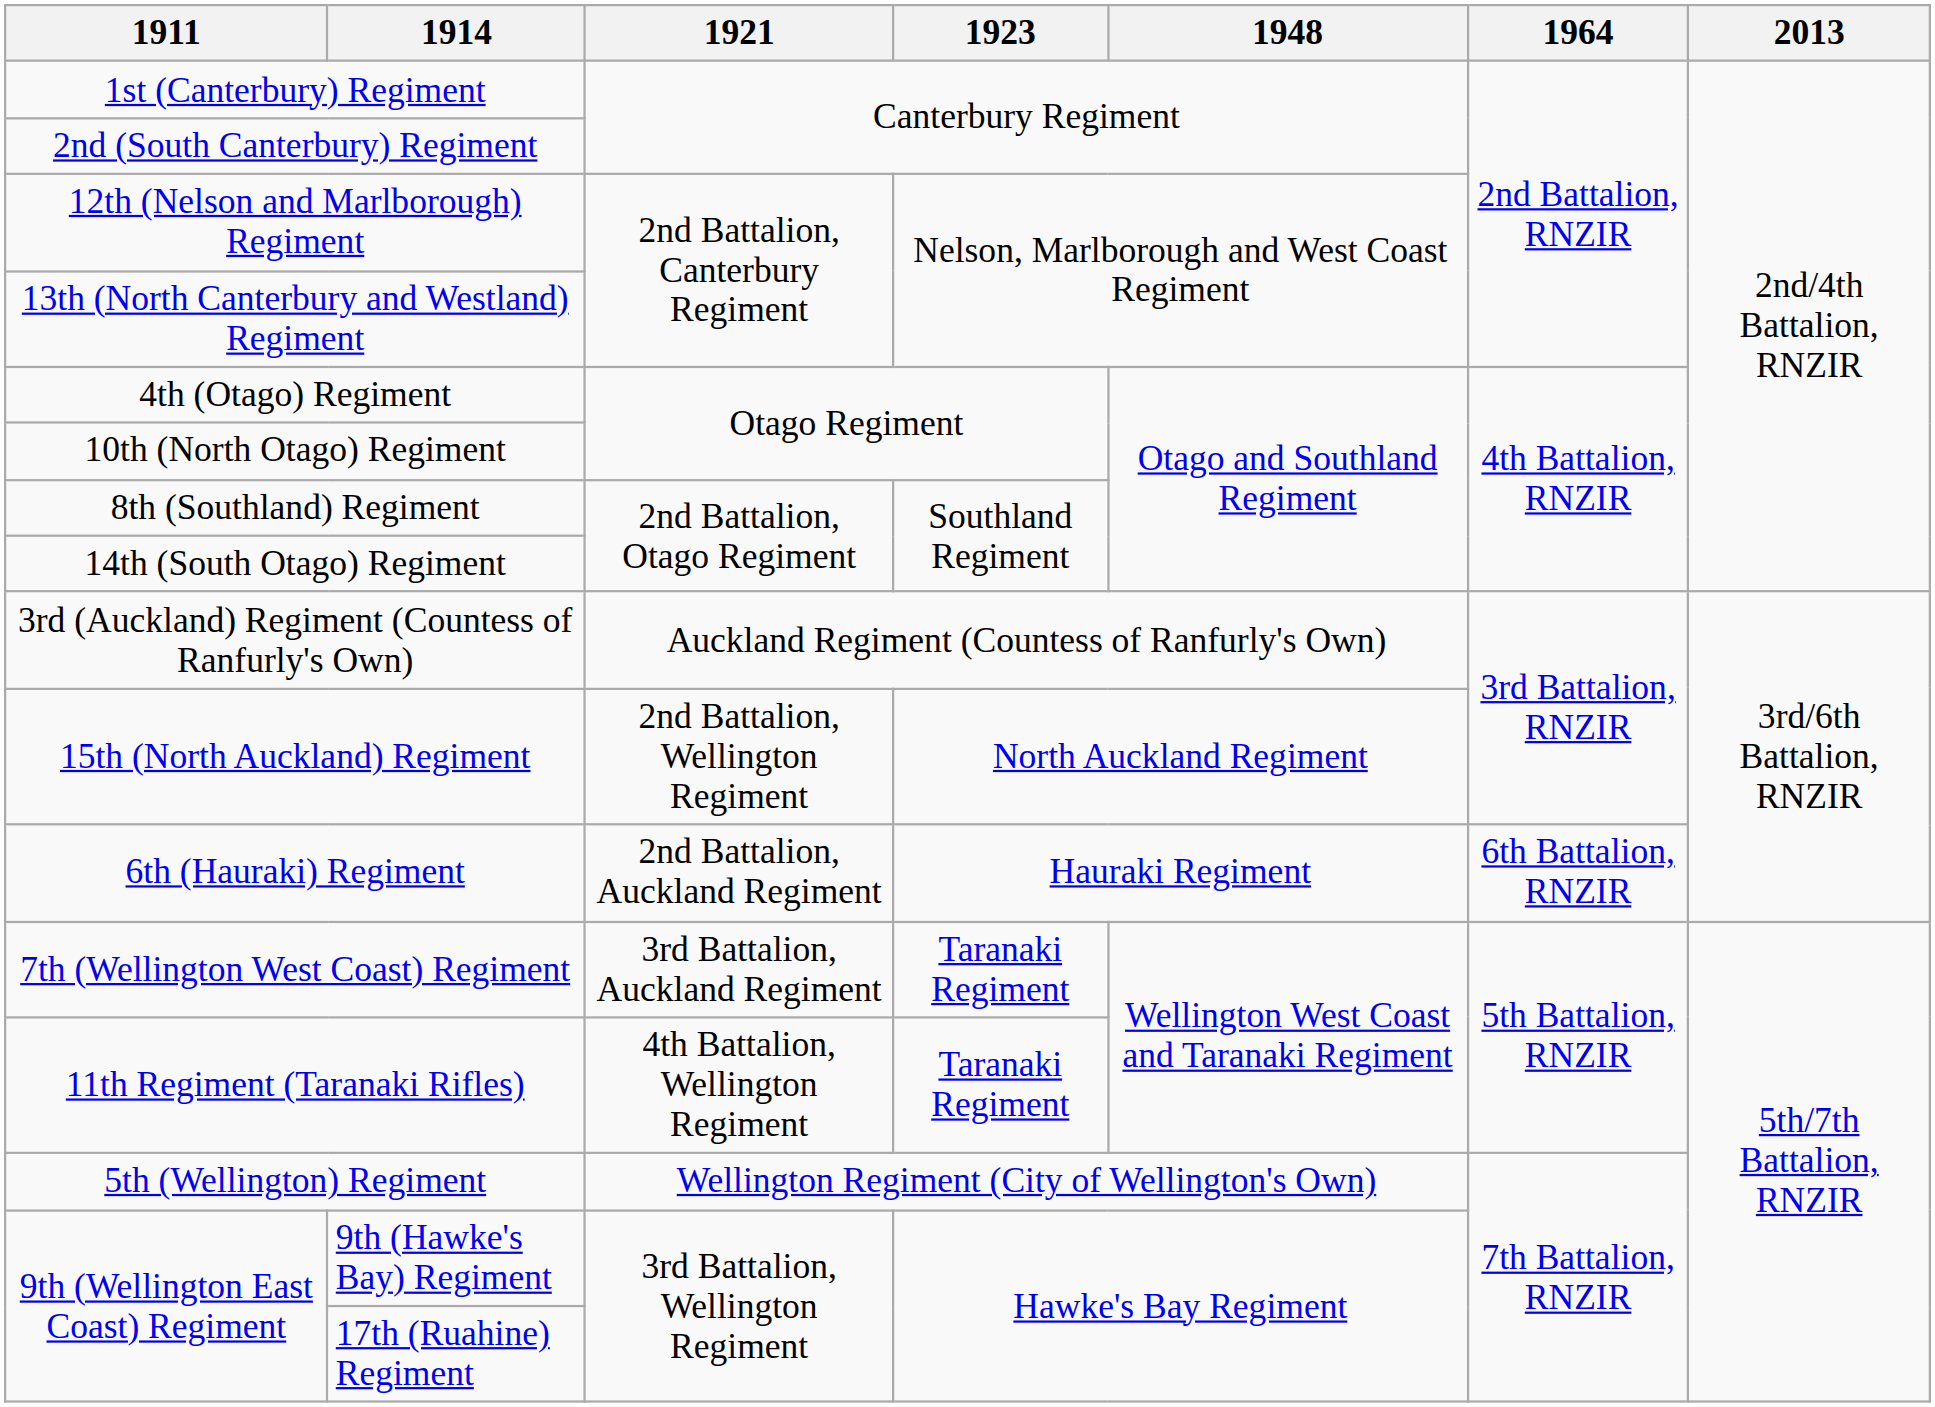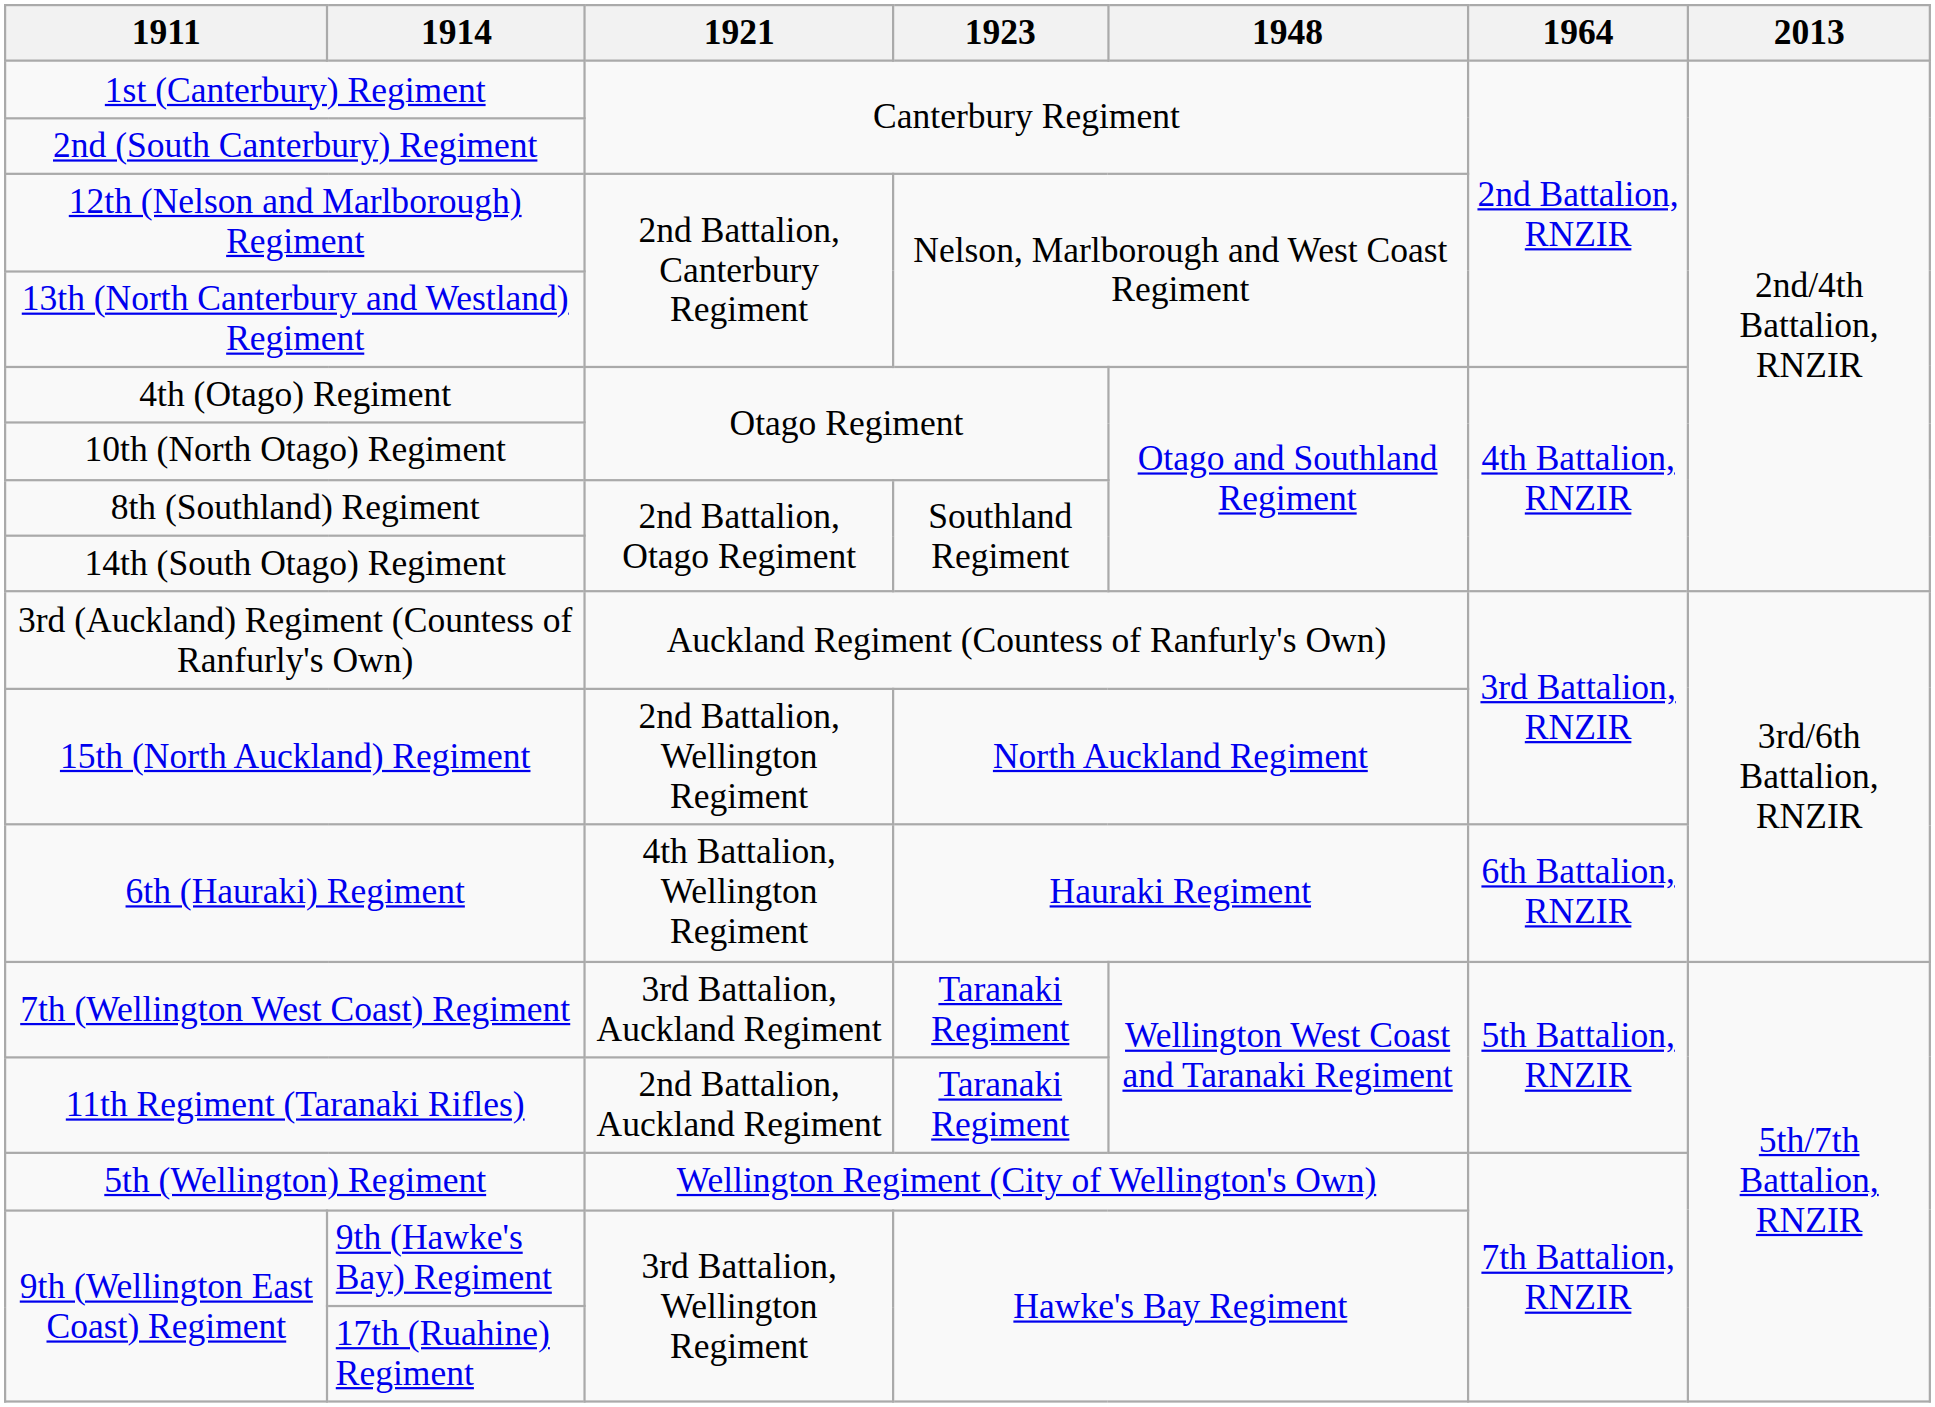 <table class="wikitable">
 <tr>
 <th>1911</th>
 <th>1914</th>
 <th>1921</th>
 <th>1923</th>
 <th>1948</th>
 <th>1964</th>
 <th>2013</th>
 </tr>
 <tr>
 <td rowspan="1" colspan="2" style="text-align:center;"><a href='#'>1st (Canterbury) Regiment</a></td>
 <td rowspan="2" colspan="3" style="text-align:center;">Canterbury Regiment</td>
 <td rowspan="4" colspan="1" style="text-align: center;"><a href='#'>2nd Battalion, RNZIR</a></td>
 <td rowspan="8" colspan="1" style="text-align: center;">2nd/4th Battalion, RNZIR</td>
 </tr>
 <tr>
 <td rowspan="1" colspan="2" style="text-align:center;"><a href='#'>2nd (South Canterbury) Regiment</a></td>
 </tr>
 <tr>
 <td rowspan="1" colspan="2" style="text-align:center;"><a href='#'>12th (Nelson and Marlborough) Regiment</a></td>
 <td rowspan="2" colspan="1" style="text-align:center;">2nd Battalion, Canterbury Regiment</td>
 <td rowspan="2" colspan="2" style="text-align:center;">Nelson, Marlborough and West Coast Regiment</td>
 </tr>
 <tr>
 <td rowspan="1" colspan="2" style="text-align:center;"><a href='#'>13th (North Canterbury and Westland) Regiment</a></td>
 </tr>
 <tr>
 <td rowspan="1" colspan="2" style="text-align:center;">4th (Otago) Regiment</td>
 <td rowspan="2" colspan="2" style="text-align:center;">Otago Regiment</td>
 <td rowspan="4" colspan="1" style="text-align:center;"><a href='#'>Otago and Southland Regiment</a></td>
 <td rowspan="4" colspan="1" style="text-align: center;"><a href='#'>4th Battalion, RNZIR</a></td>
 </tr>
 <tr>
 <td rowspan="1" colspan="2" style="text-align:center;">10th (North Otago) Regiment</td>
 </tr>
 <tr>
 <td rowspan="1" colspan="2" style="text-align:center;">8th (Southland) Regiment</td>
 <td rowspan="2" colspan="1" style="text-align:center;">2nd Battalion, Otago Regiment</td>
 <td rowspan="2" colspan="1" style="text-align:center;">Southland Regiment</td>
 </tr>
 <tr>
 <td rowspan="1" colspan="2" style="text-align:center;">14th (South Otago) Regiment</td>
 </tr>
 <tr>
 <td rowspan="1" colspan="2" style="text-align:center;">3rd (Auckland) Regiment (Countess of Ranfurly's Own)</td>
 <td rowspan="1" colspan="3" style="text-align:center;">Auckland Regiment (Countess of Ranfurly's Own)</td>
 <td rowspan="2" colspan="1" style="text-align: center;"><a href='#'>3rd Battalion, RNZIR</a></td>
 <td rowspan="3" colspan="1" style="text-align: center;">3rd/6th Battalion, RNZIR</td>
 </tr>
 <tr>
 <td rowspan="1" colspan="2" style="text-align:center;"><a href='#'>15th (North Auckland) Regiment</a></td>
 <td rowspan="1" colspan="1" style="text-align:center;">2nd Battalion, Wellington Regiment</td>
 <td rowspan="1" colspan="2" style="text-align:center;"><a href='#'>North Auckland Regiment</a></td>
 </tr>
 <tr>
 <td rowspan="1" colspan="2" style="text-align:center;"><a href='#'>6th (Hauraki) Regiment</a></td>
-<td rowspan="1" colspan="1" style="text-align:center;">2nd Battalion, Auckland Regiment</td>
+<td rowspan="1" colspan="1" style="text-align:center;">4th Battalion, Wellington Regiment</td>
 <td rowspan="1" colspan="2" style="text-align:center;"><a href='#'>Hauraki Regiment</a></td>
 <td rowspan="1" colspan="1" style="text-align:center;"><a href='#'>6th Battalion, RNZIR</a></td>
 </tr>
 <tr>
 <td rowspan="1" colspan="2" style="text-align:center;"><a href='#'>7th (Wellington West Coast) Regiment</a></td>
 <td rowspan="1" colspan="1" style="text-align:center;">3rd Battalion, Auckland Regiment</td>
 <td rowspan="1" colspan="1" style="text-align:center;"><a href='#'>Taranaki Regiment</a></td>
 <td rowspan="2" colspan="1" style="text-align:center;"><a href='#'>Wellington West Coast and Taranaki Regiment</a></td>
 <td rowspan="2" colspan="1" style="text-align: center;"><a href='#'>5th Battalion, RNZIR</a></td>
 <td rowspan="5" colspan="1" style="text-align: center;"><a href='#'>5th/7th Battalion, RNZIR</a></td>
 </tr>
 <tr>
 <td rowspan="1" colspan="2" style="text-align:center;"><a href='#'>11th Regiment (Taranaki Rifles)</a></td>
-<td rowspan="1" colspan="1" style="text-align:center;">4th Battalion, Wellington Regiment</td>
+<td rowspan="1" colspan="1" style="text-align:center;">2nd Battalion, Auckland Regiment</td>
 <td rowspan="1" colspan="1" style="text-align:center;"><a href='#'>Taranaki Regiment</a></td>
 </tr>
 <tr>
 <td rowspan="1" colspan="2" style="text-align:center;"><a href='#'>5th (Wellington) Regiment</a></td>
 <td rowspan="1" colspan="3" style="text-align:center;"><a href='#'>Wellington Regiment (City of Wellington's Own)</a></td>
 <td rowspan="3" colspan="1" style="text-align:center;"><a href='#'>7th Battalion, RNZIR</a></td>
 </tr>
 <tr>
 <td rowspan="2" colspan="1" style="text-align:center;"><a href='#'>9th (Wellington East Coast) Regiment</a></td>
 <td><a href='#'>9th (Hawke's Bay) Regiment</a></td>
 <td rowspan="2" colspan="1" style="text-align:center;">3rd Battalion, Wellington Regiment</td>
 <td rowspan="2" colspan="2" style="text-align:center;"><a href='#'>Hawke's Bay Regiment</a></td>
 </tr>
 <tr>
 <td><a href='#'>17th (Ruahine) Regiment</a></td>
 </tr>
 </table>
